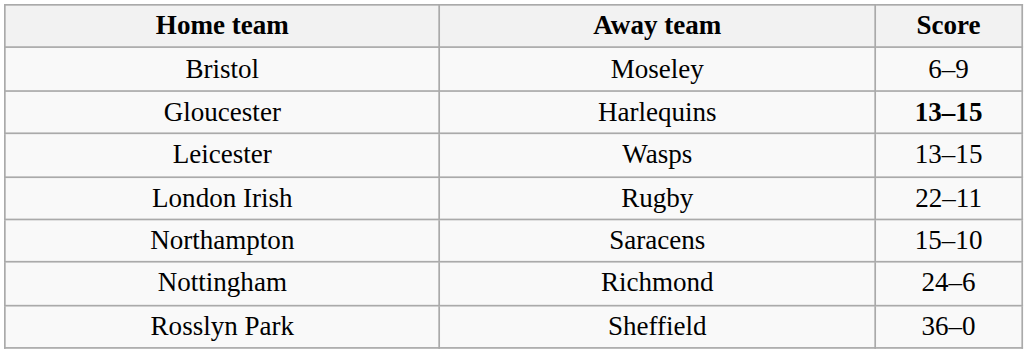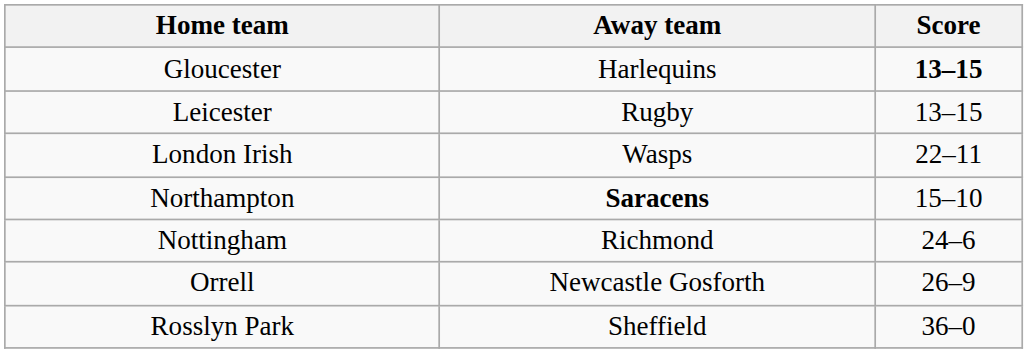 <table class="wikitable" style="text-align: center">
 <tr>
 <th width=250>Home team</th>
 <th width=250>Away team</th>
 <th width=80>Score</th>
-</tr>
-<tr>
-<td>Bristol</td>
-<td>Moseley</td>
-<td>6–9</td>
 </tr>
 <tr>
 <td>Gloucester</td>
 <td>Harlequins</td>
 <td><strong>13–15</strong></td>
 </tr>
 <tr>
 <td>Leicester</td>
-<td>Wasps</td>
+<td>Rugby</td>
 <td>13–15</td>
 </tr>
 <tr>
 <td>London Irish</td>
-<td>Rugby</td>
+<td>Wasps</td>
 <td>22–11</td>
 </tr>
 <tr>
 <td>Northampton</td>
-<td>Saracens</td>
+<td><strong>Saracens</strong></td>
 <td>15–10</td>
 </tr>
 <tr>
 <td>Nottingham</td>
 <td>Richmond</td>
 <td>24–6</td>
 </tr>
 <tr>
+<td>Orrell</td>
+<td>Newcastle Gosforth</td>
+<td>26–9</td>
+</tr>
+<tr>
 <td>Rosslyn Park</td>
 <td>Sheffield</td>
 <td>36–0</td>
 </tr>
 </table>
